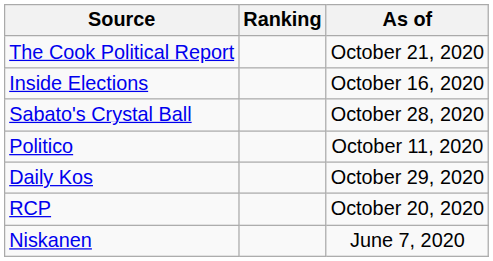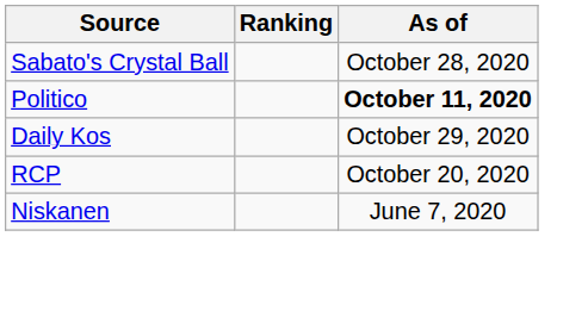 <table class="wikitable" style="text-align:center">
 <tr>
 <th>Source</th>
 <th>Ranking</th>
 <th>As of</th>
-</tr>
-<tr>
-<td align=left><a href='#'>The Cook Political Report</a></td>
-<td></td>
-<td>October 21, 2020</td>
-</tr>
-<tr>
-<td align=left><a href='#'>Inside Elections</a></td>
-<td></td>
-<td>October 16, 2020</td>
 </tr>
 <tr>
 <td align=left><a href='#'>Sabato's Crystal Ball</a></td>
 <td></td>
 <td>October 28, 2020</td>
 </tr>
 <tr>
 <td align="left"><a href='#'>Politico</a></td>
 <td></td>
-<td>October 11, 2020</td>
+<td><strong>October 11, 2020</strong></td>
 </tr>
 <tr>
 <td align="left"><a href='#'>Daily Kos</a></td>
 <td></td>
 <td>October 29, 2020</td>
 </tr>
 <tr>
 <td align="left"><a href='#'>RCP</a></td>
 <td></td>
 <td>October 20, 2020</td>
 </tr>
 <tr>
 <td align="left"><a href='#'>Niskanen</a></td>
 <td></td>
 <td>June 7, 2020</td>
 </tr>
 </table>
